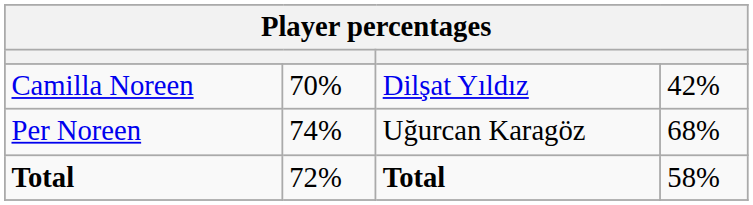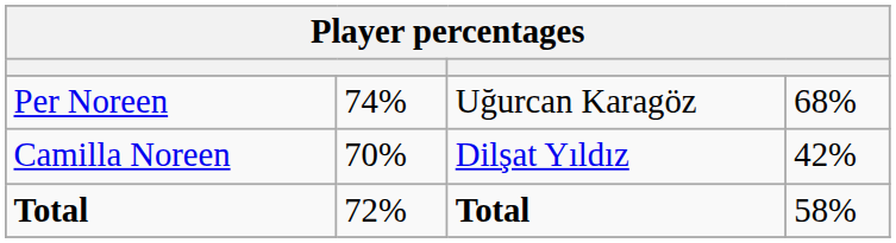 <table class="wikitable">
 <tr>
 <th colspan=4 width=400>Player percentages</th>
 </tr>
 <tr>
 <th colspan=2 width=200 style="white-space:nowrap;"></th>
 <th colspan=2 width=200 style="white-space:nowrap;"></th>
 </tr>
 <tr>
+<td><a href='#'>Per Noreen</a></td>
+<td>74%</td>
+<td>Uğurcan Karagöz</td>
+<td>68%</td>
+</tr>
+<tr>
 <td><a href='#'>Camilla Noreen</a></td>
 <td>70%</td>
 <td><a href='#'>Dilşat Yıldız</a></td>
 <td>42%</td>
-</tr>
-<tr>
-<td><a href='#'>Per Noreen</a></td>
-<td>74%</td>
-<td>Uğurcan Karagöz</td>
-<td>68%</td>
 </tr>
 <tr>
 <td><strong>Total</strong></td>
 <td>72%</td>
 <td><strong>Total</strong></td>
 <td>58%</td>
 </tr>
 </table>
